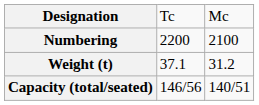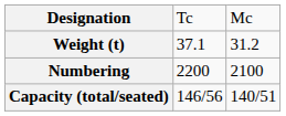 <table class="wikitable">
 <tr>
 <th>Designation</th>
 <td>Tc</td>
 <td>Mc</td>
 </tr>
 <tr>
+<th>Weight (t)</th>
+<td>37.1</td>
+<td>31.2</td>
+</tr>
+<tr>
 <th>Numbering</th>
 <td>2200</td>
 <td>2100</td>
-</tr>
-<tr>
-<th>Weight (t)</th>
-<td>37.1</td>
-<td>31.2</td>
 </tr>
 <tr>
 <th>Capacity (total/seated)</th>
 <td>146/56</td>
 <td>140/51</td>
 </tr>
 </table>
